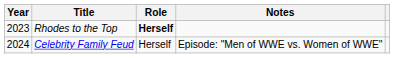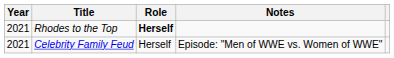 <table class="wikitable sortable">
 <tr>
 <th>Year</th>
 <th>Title</th>
 <th>Role</th>
 <th class="unsortable">Notes</th>
 <th></th>
 </tr>
 <tr>
-<td>2023</td>
+<td>2021</td>
 <td><em>Rhodes to the Top</em></td>
 <td><strong>Herself</strong></td>
 <td></td>
 <td></td>
 </tr>
 <tr>
-<td>2024</td>
+<td>2021</td>
 <td><em><a href='#'>Celebrity Family Feud</a></em></td>
 <td>Herself</td>
 <td>Episode: "Men of WWE vs. Women of WWE"</td>
 </tr>
 </table>
